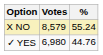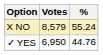 <table class="wikitable">
 <tr>
 <th>Option</th>
 <th>Votes</th>
 <th>%</th>
 </tr>
 <tr>
 <td style=background:#f8f1bd>X NO</td>
 <td style=background:#f8f1bd>8,579</td>
 <td style=background:#f8f1bd>55.24</td>
 </tr>
 <tr>
 <td>✓ YES</td>
-<td>6,980</td>
+<td>6,950</td>
 <td>44.76</td>
 </tr>
 </table>
